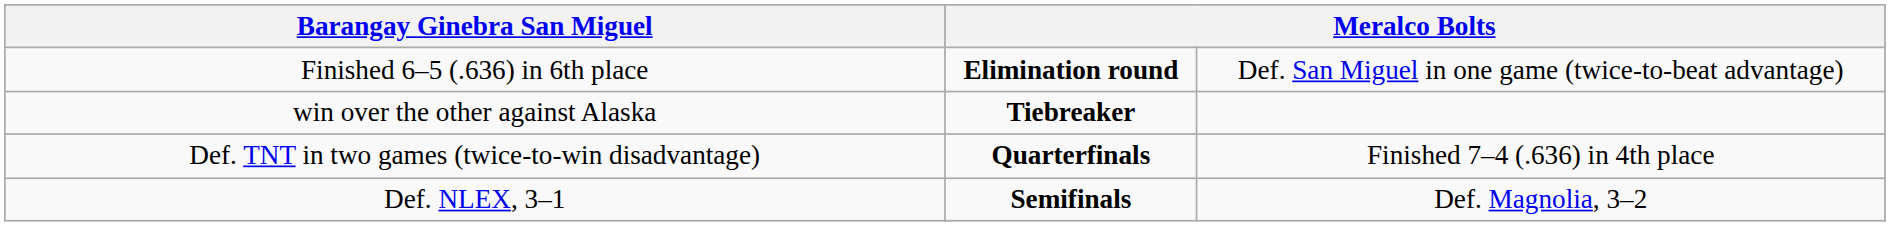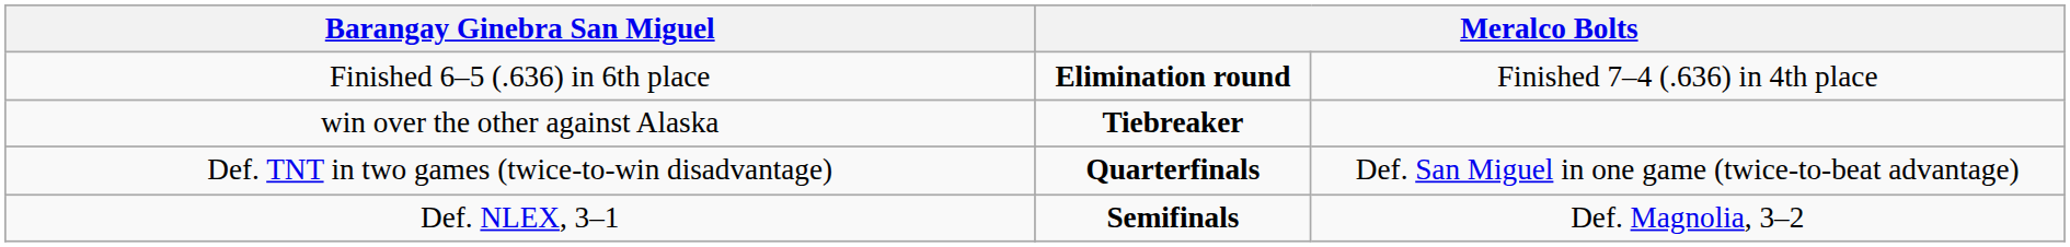 <table class=wikitable style="text-align:center">
 <tr>
 <th colspan=2 width=45%><a href='#'>Barangay Ginebra San Miguel</a></th>
 <th colspan=2 width=45%><a href='#'>Meralco Bolts</a></th>
 </tr>
 <tr>
 <td>Finished 6–5 (.636) in 6th place</td>
 <td colspan=2><strong>Elimination round</strong></td>
-<td>Def. <a href='#'>San Miguel</a> in one game (twice-to-beat advantage)</td>
+<td>Finished 7–4 (.636) in 4th place</td>
 </tr>
 <tr>
 <td>win over the other against Alaska</td>
 <td colspan=2><strong>Tiebreaker</strong></td>
 <td></td>
 </tr>
 <tr>
 <td>Def. <a href='#'>TNT</a> in two games (twice-to-win disadvantage)</td>
 <td colspan=2><strong>Quarterfinals</strong></td>
-<td>Finished 7–4 (.636) in 4th place</td>
+<td>Def. <a href='#'>San Miguel</a> in one game (twice-to-beat advantage)</td>
 </tr>
 <tr>
 <td>Def. <a href='#'>NLEX</a>, 3–1</td>
 <td colspan=2><strong>Semifinals</strong></td>
 <td>Def. <a href='#'>Magnolia</a>, 3–2</td>
 </tr>
 </table>
